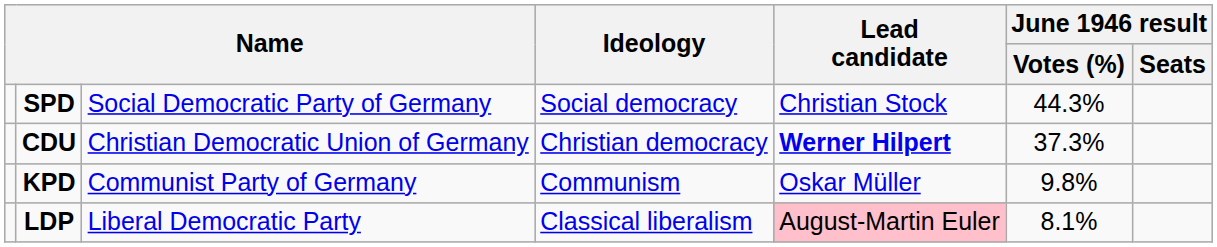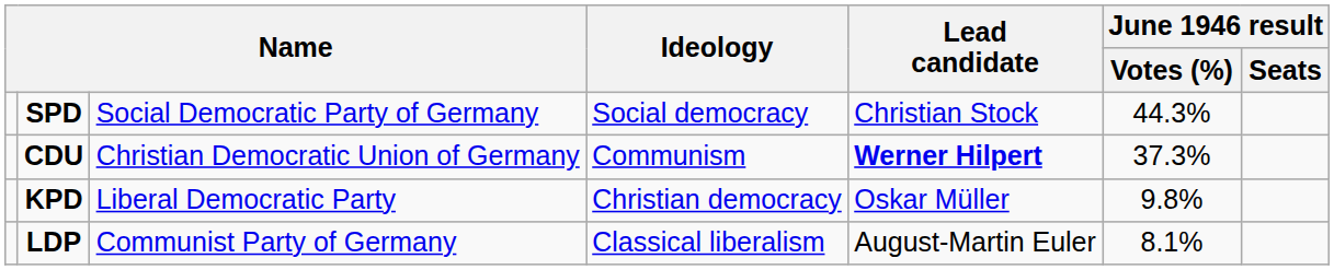 <table class="wikitable">
 <tr>
 <th rowspan=2 colspan=3>Name</th>
 <th rowspan=2>Ideology</th>
 <th rowspan=2>Lead<br>candidate</th>
 <th colspan=2>June 1946 result</th>
 </tr>
 <tr>
 <th>Votes (%)</th>
 <th>Seats</th>
 </tr>
 <tr>
 <td bgcolor=></td>
 <td align=center><strong>SPD</strong></td>
 <td><a href='#'>Social Democratic Party of Germany</a><br></td>
 <td><a href='#'>Social democracy</a></td>
 <td><a href='#'>Christian Stock</a></td>
 <td align=center>44.3%</td>
 <td></td>
 </tr>
 <tr>
 <td bgcolor=></td>
 <td align=center><strong>CDU</strong></td>
 <td><a href='#'>Christian Democratic Union of Germany</a><br></td>
-<td><a href='#'>Christian democracy</a></td>
+<td><a href='#'>Communism</a></td>
 <td><strong><a href='#'>Werner Hilpert</a></strong></td>
 <td align=center>37.3%</td>
 <td></td>
 </tr>
 <tr>
 <td bgcolor=></td>
 <td align=center><strong>KPD</strong></td>
-<td><a href='#'>Communist Party of Germany</a><br></td>
-<td><a href='#'>Communism</a></td>
+<td><a href='#'>Liberal Democratic Party</a><br></td>
+<td><a href='#'>Christian democracy</a></td>
 <td><a href='#'>Oskar Müller</a></td>
 <td align=center>9.8%</td>
 <td></td>
 </tr>
 <tr>
 <td bgcolor=></td>
 <td align=center><strong>LDP</strong></td>
-<td><a href='#'>Liberal Democratic Party</a><br></td>
+<td><a href='#'>Communist Party of Germany</a><br></td>
 <td><a href='#'>Classical liberalism</a></td>
-<td style="background: pink;">August-Martin Euler</td>
+<td>August-Martin Euler</td>
 <td align=center>8.1%</td>
 <td></td>
 </tr>
 </table>
